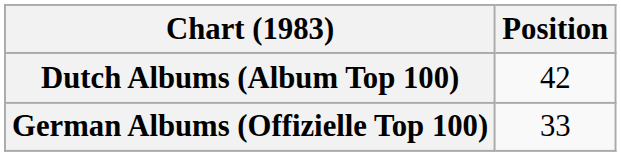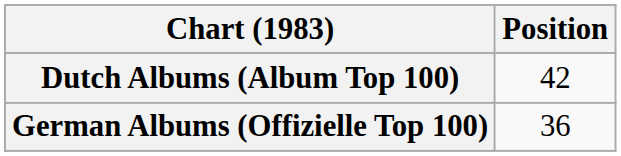 <table class="wikitable sortable plainrowheaders" style="text-align:center">
 <tr>
 <th scope="col">Chart (1983)</th>
 <th scope="col">Position</th>
 </tr>
 <tr>
 <th scope="row">Dutch Albums (Album Top 100)</th>
 <td>42</td>
 </tr>
 <tr>
 <th scope="row">German Albums (Offizielle Top 100)</th>
-<td>33</td>
+<td>36</td>
 </tr>
 </table>
